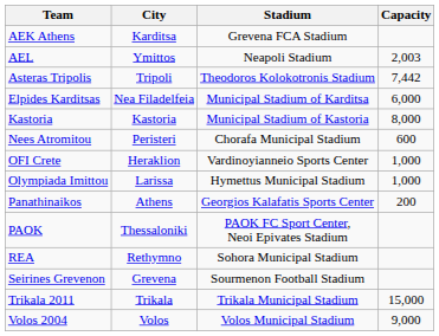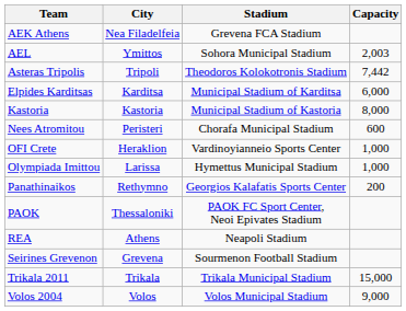 <table class="wikitable sortable" style="text-align:center;">
 <tr>
 <th>Team</th>
 <th>City</th>
 <th>Stadium</th>
 <th>Capacity</th>
 </tr>
 <tr>
 <td style="text-align:left;"><a href='#'>AEK Athens</a></td>
-<td><a href='#'>Karditsa</a></td>
+<td><a href='#'>Nea Filadelfeia</a></td>
 <td>Grevena FCA Stadium</td>
 <td align="center"></td>
 </tr>
 <tr>
 <td style="text-align:left;"><a href='#'>AEL</a></td>
 <td><a href='#'>Ymittos</a></td>
-<td>Neapoli Stadium</td>
+<td>Sohora Municipal Stadium</td>
 <td align="center">2,003</td>
 </tr>
 <tr>
 <td style="text-align:left;"><a href='#'>Asteras Tripolis</a></td>
 <td><a href='#'>Tripoli</a></td>
 <td><a href='#'>Theodoros Kolokotronis Stadium</a></td>
 <td align="center">7,442</td>
 </tr>
 <tr>
 <td style="text-align:left;"><a href='#'>Elpides Karditsas</a></td>
-<td><a href='#'>Nea Filadelfeia</a></td>
+<td><a href='#'>Karditsa</a></td>
 <td><a href='#'>Municipal Stadium of Karditsa</a></td>
 <td align="center">6,000</td>
 </tr>
 <tr>
 <td style="text-align:left;"><a href='#'>Kastoria</a></td>
 <td><a href='#'>Kastoria</a></td>
 <td><a href='#'>Municipal Stadium of Kastoria</a></td>
 <td align="center">8,000</td>
 </tr>
 <tr>
 <td style="text-align:left;"><a href='#'>Nees Atromitou</a></td>
 <td><a href='#'>Peristeri</a></td>
 <td>Chorafa Municipal Stadium</td>
 <td align="center">600</td>
 </tr>
 <tr>
 <td style="text-align:left;"><a href='#'>OFI Crete</a></td>
 <td><a href='#'>Heraklion</a></td>
 <td>Vardinoyianneio Sports Center</td>
 <td align="center">1,000</td>
 </tr>
 <tr>
 <td style="text-align:left;"><a href='#'>Olympiada Imittou</a></td>
 <td><a href='#'>Larissa</a></td>
 <td>Hymettus Municipal Stadium</td>
 <td style="text-align:center;">1,000</td>
 </tr>
 <tr>
 <td style="text-align:left;"><a href='#'>Panathinaikos</a></td>
-<td><a href='#'>Athens</a></td>
+<td><a href='#'>Rethymno</a></td>
 <td><a href='#'>Georgios Kalafatis Sports Center</a></td>
 <td align="center">200</td>
 </tr>
 <tr>
 <td style="text-align:left;"><a href='#'>PAOK</a></td>
 <td><a href='#'>Thessaloniki</a></td>
 <td><a href='#'>PAOK FC Sport Center</a>,<br> Neoi Epivates Stadium</td>
 <td style="text-align:center;"></td>
 </tr>
 <tr>
 <td style="text-align:left;"><a href='#'>REA</a></td>
-<td><a href='#'>Rethymno</a></td>
-<td>Sohora Municipal Stadium</td>
+<td><a href='#'>Athens</a></td>
+<td>Neapoli Stadium</td>
 <td align="center"></td>
 </tr>
 <tr>
 <td style="text-align:left;"><a href='#'>Seirines Grevenon</a></td>
 <td><a href='#'>Grevena</a></td>
 <td>Sourmenon Football Stadium</td>
 <td style="text-align:center;"></td>
 </tr>
 <tr>
 <td style="text-align:left;"><a href='#'>Trikala 2011</a></td>
 <td><a href='#'>Trikala</a></td>
 <td><a href='#'>Trikala Municipal Stadium</a></td>
 <td align="center">15,000</td>
 </tr>
 <tr>
 <td style="text-align:left;"><a href='#'>Volos 2004</a></td>
 <td><a href='#'>Volos</a></td>
 <td><a href='#'>Volos Municipal Stadium</a></td>
 <td align="center">9,000</td>
 </tr>
 </table>
